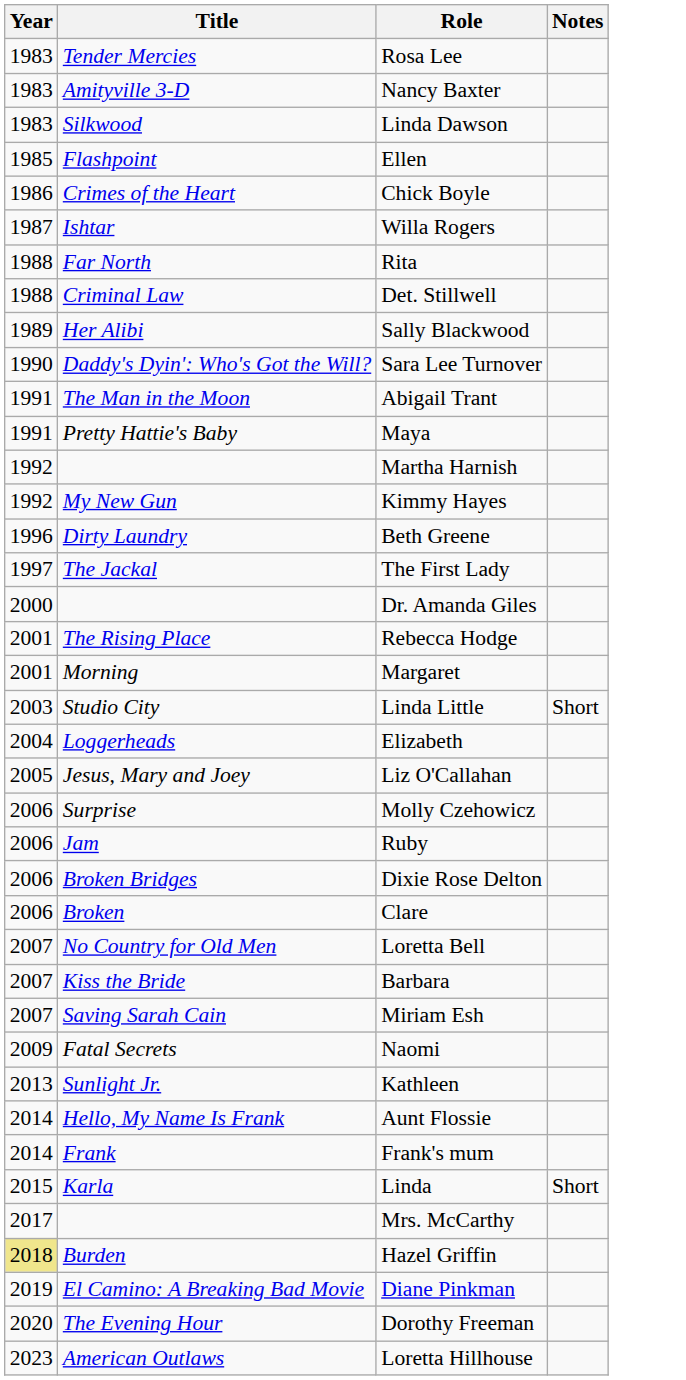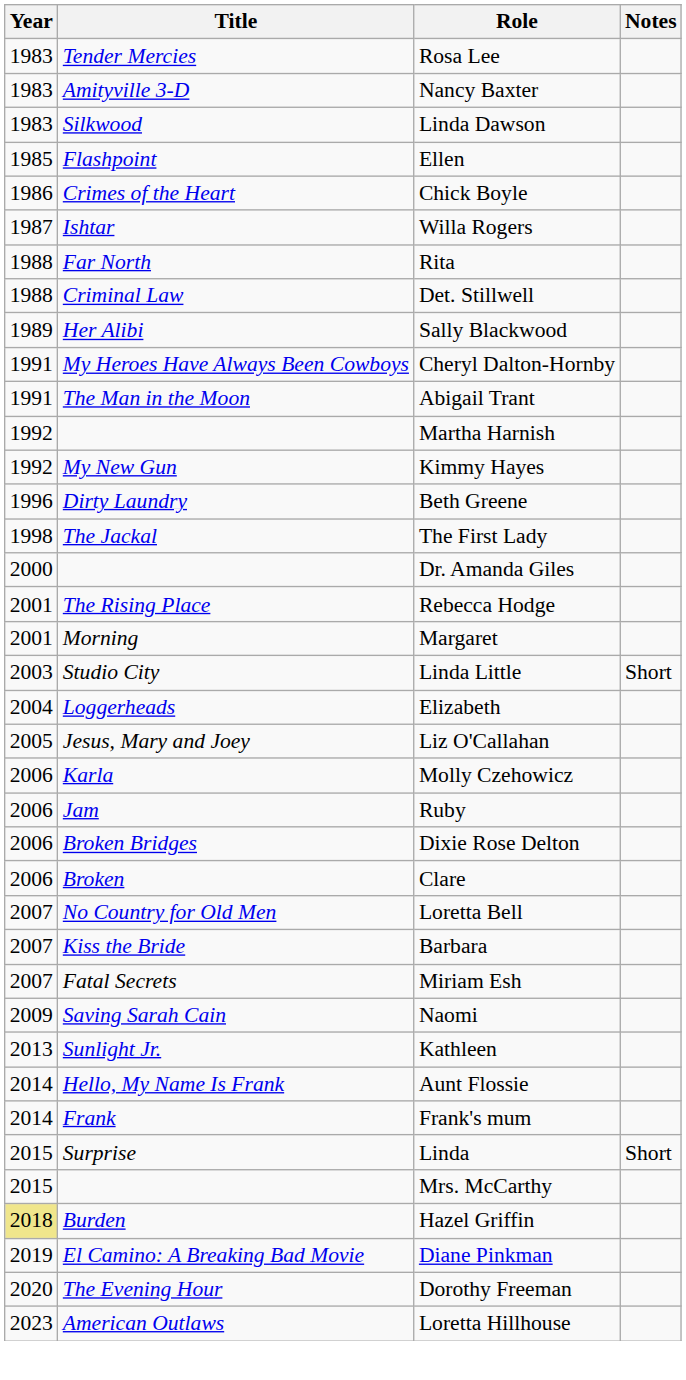 <table class="wikitable sortable">
 <tr>
 <th>Year</th>
 <th>Title</th>
 <th>Role</th>
 <th class="unsortable">Notes</th>
 </tr>
 <tr>
 <td>1983</td>
 <td><em><a href='#'>Tender Mercies</a></em></td>
 <td>Rosa Lee</td>
 <td></td>
 </tr>
 <tr>
 <td>1983</td>
 <td><em><a href='#'>Amityville 3-D</a></em></td>
 <td>Nancy Baxter</td>
 <td></td>
 </tr>
 <tr>
 <td>1983</td>
 <td><em><a href='#'>Silkwood</a></em></td>
 <td>Linda Dawson</td>
 <td></td>
 </tr>
 <tr>
 <td>1985</td>
 <td><em><a href='#'>Flashpoint</a></em></td>
 <td>Ellen</td>
 <td></td>
 </tr>
 <tr>
 <td>1986</td>
 <td><em><a href='#'>Crimes of the Heart</a></em></td>
 <td>Chick Boyle</td>
 <td></td>
 </tr>
 <tr>
 <td>1987</td>
 <td><em><a href='#'>Ishtar</a></em></td>
 <td>Willa Rogers</td>
 <td></td>
 </tr>
 <tr>
 <td>1988</td>
 <td><em><a href='#'>Far North</a></em></td>
 <td>Rita</td>
 <td></td>
 </tr>
 <tr>
 <td>1988</td>
 <td><em><a href='#'>Criminal Law</a></em></td>
 <td>Det. Stillwell</td>
 <td></td>
 </tr>
 <tr>
 <td>1989</td>
 <td><em><a href='#'>Her Alibi</a></em></td>
 <td>Sally Blackwood</td>
 <td></td>
 </tr>
 <tr>
-<td>1990</td>
-<td><em><a href='#'>Daddy's Dyin': Who's Got the Will?</a></em></td>
-<td>Sara Lee Turnover</td>
+<td>1991</td>
+<td><em><a href='#'>My Heroes Have Always Been Cowboys</a></em></td>
+<td>Cheryl Dalton-Hornby</td>
 <td></td>
 </tr>
 <tr>
 <td>1991</td>
 <td><em><a href='#'>The Man in the Moon</a></em></td>
 <td>Abigail Trant</td>
-<td></td>
-</tr>
-<tr>
-<td>1991</td>
-<td><em>Pretty Hattie's Baby</em></td>
-<td>Maya</td>
 <td></td>
 </tr>
 <tr>
 <td>1992</td>
 <td><em></em></td>
 <td>Martha Harnish</td>
 <td></td>
 </tr>
 <tr>
 <td>1992</td>
 <td><em><a href='#'>My New Gun</a></em></td>
 <td>Kimmy Hayes</td>
 <td></td>
 </tr>
 <tr>
 <td>1996</td>
 <td><em><a href='#'>Dirty Laundry</a></em></td>
 <td>Beth Greene</td>
 <td></td>
 </tr>
 <tr>
-<td>1997</td>
+<td>1998</td>
 <td><em><a href='#'>The Jackal</a></em></td>
 <td>The First Lady</td>
 <td></td>
 </tr>
 <tr>
 <td>2000</td>
 <td><em></em></td>
 <td>Dr. Amanda Giles</td>
 <td></td>
 </tr>
 <tr>
 <td>2001</td>
 <td><em><a href='#'>The Rising Place</a></em></td>
 <td>Rebecca Hodge</td>
 <td></td>
 </tr>
 <tr>
 <td>2001</td>
 <td><em>Morning</em></td>
 <td>Margaret</td>
 <td></td>
 </tr>
 <tr>
 <td>2003</td>
 <td><em>Studio City</em></td>
 <td>Linda Little</td>
 <td>Short</td>
 </tr>
 <tr>
 <td>2004</td>
 <td><em><a href='#'>Loggerheads</a></em></td>
 <td>Elizabeth</td>
 <td></td>
 </tr>
 <tr>
 <td>2005</td>
 <td><em>Jesus, Mary and Joey</em></td>
 <td>Liz O'Callahan</td>
 <td></td>
 </tr>
 <tr>
 <td>2006</td>
-<td><em>Surprise</em></td>
+<td><em><a href='#'>Karla</a></em></td>
 <td>Molly Czehowicz</td>
 <td></td>
 </tr>
 <tr>
 <td>2006</td>
 <td><em><a href='#'>Jam</a></em></td>
 <td>Ruby</td>
 <td></td>
 </tr>
 <tr>
 <td>2006</td>
 <td><em><a href='#'>Broken Bridges</a></em></td>
 <td>Dixie Rose Delton</td>
 <td></td>
 </tr>
 <tr>
 <td>2006</td>
 <td><em><a href='#'>Broken</a></em></td>
 <td>Clare</td>
 <td></td>
 </tr>
 <tr>
 <td>2007</td>
 <td><em><a href='#'>No Country for Old Men</a></em></td>
 <td>Loretta Bell</td>
 <td></td>
 </tr>
 <tr>
 <td>2007</td>
 <td><em><a href='#'>Kiss the Bride</a></em></td>
 <td>Barbara</td>
 <td></td>
 </tr>
 <tr>
 <td>2007</td>
-<td><em><a href='#'>Saving Sarah Cain</a></em></td>
+<td><em>Fatal Secrets</em></td>
 <td>Miriam Esh</td>
 <td></td>
 </tr>
 <tr>
 <td>2009</td>
-<td><em>Fatal Secrets</em></td>
+<td><em><a href='#'>Saving Sarah Cain</a></em></td>
 <td>Naomi</td>
 <td></td>
 </tr>
 <tr>
 <td>2013</td>
 <td><em><a href='#'>Sunlight Jr.</a></em></td>
 <td>Kathleen</td>
 <td></td>
 </tr>
 <tr>
 <td>2014</td>
 <td><em><a href='#'>Hello, My Name Is Frank</a></em></td>
 <td>Aunt Flossie</td>
 <td></td>
 </tr>
 <tr>
 <td>2014</td>
 <td><em><a href='#'>Frank</a></em></td>
 <td>Frank's mum</td>
 <td></td>
 </tr>
 <tr>
 <td>2015</td>
-<td><em><a href='#'>Karla</a></em></td>
+<td><em>Surprise</em></td>
 <td>Linda</td>
 <td>Short</td>
 </tr>
 <tr>
-<td>2017</td>
+<td>2015</td>
 <td><em></em></td>
 <td>Mrs. McCarthy</td>
 <td></td>
 </tr>
 <tr>
 <td style="background: khaki;">2018</td>
 <td><em><a href='#'>Burden</a></em></td>
 <td>Hazel Griffin</td>
 <td></td>
 </tr>
 <tr>
 <td>2019</td>
 <td><em><a href='#'>El Camino: A Breaking Bad Movie</a></em></td>
 <td><a href='#'>Diane Pinkman</a></td>
 <td></td>
 </tr>
 <tr>
 <td>2020</td>
 <td><em><a href='#'>The Evening Hour</a></em></td>
 <td>Dorothy Freeman</td>
 <td></td>
 </tr>
 <tr>
 <td>2023</td>
 <td><em><a href='#'>American Outlaws</a></em></td>
 <td>Loretta Hillhouse</td>
 <td></td>
 </tr>
 </table>
